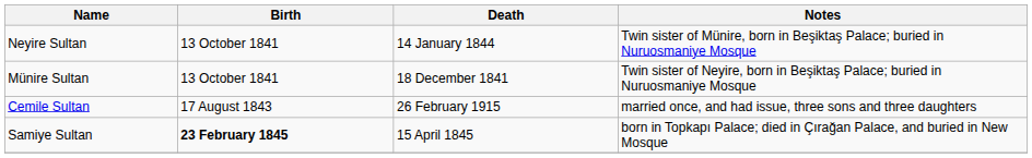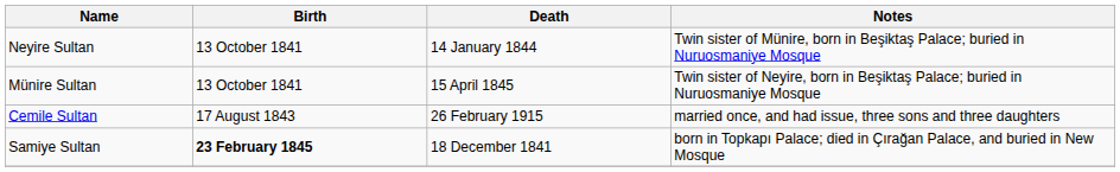 <table class="wikitable">
 <tr>
 <th>Name</th>
 <th>Birth</th>
 <th>Death</th>
 <th style="width:40%;">Notes</th>
 </tr>
 <tr>
 <td>Neyire Sultan</td>
 <td>13 October 1841</td>
 <td>14 January 1844</td>
 <td>Twin sister of Münire, born in Beşiktaş Palace; buried in <a href='#'>Nuruosmaniye Mosque</a></td>
 </tr>
 <tr>
 <td>Münire Sultan</td>
 <td>13 October 1841</td>
-<td>18 December 1841</td>
+<td>15 April 1845</td>
 <td>Twin sister of Neyire, born in Beşiktaş Palace; buried in Nuruosmaniye Mosque</td>
 </tr>
 <tr>
 <td><a href='#'>Cemile Sultan</a></td>
 <td>17 August 1843</td>
 <td>26 February 1915</td>
 <td>married once, and had issue, three sons and three daughters</td>
 </tr>
 <tr>
 <td>Samiye Sultan</td>
 <td><strong>23 February 1845</strong></td>
-<td>15 April 1845</td>
+<td>18 December 1841</td>
 <td>born in Topkapı Palace; died in Çırağan Palace, and buried in New Mosque</td>
 </tr>
 <tr>
 </tr>
 </table>
